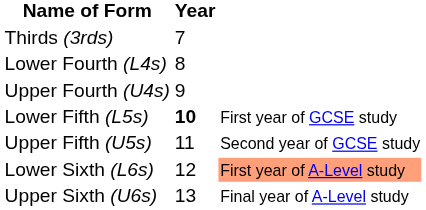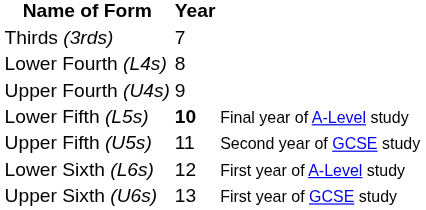 <table style="margin:1em auto;">
 <tr>
 <th>Name of Form</th>
 <th>Year</th>
 <td></td>
 </tr>
 <tr>
 <td>Thirds <em>(3rds)</em></td>
 <td>7</td>
 </tr>
 <tr>
 <td>Lower Fourth <em>(L4s)</em></td>
 <td>8</td>
 </tr>
 <tr>
 <td>Upper Fourth <em>(U4s)</em></td>
 <td>9</td>
 </tr>
 <tr>
 <td>Lower Fifth <em>(L5s)</em></td>
 <td><strong>10</strong></td>
-<td><small>First year of <a href='#'>GCSE</a> study</small></td>
+<td><small>Final year of <a href='#'>A-Level</a> study</small></td>
 </tr>
 <tr>
 <td>Upper Fifth <em>(U5s)</em></td>
 <td>11</td>
 <td><small>Second year of <a href='#'>GCSE</a> study</small></td>
 </tr>
 <tr>
 <td>Lower Sixth <em>(L6s)</em></td>
 <td>12</td>
-<td style="background: lightsalmon;"><small>First year of <a href='#'>A-Level</a> study</small></td>
+<td><small>First year of <a href='#'>A-Level</a> study</small></td>
 </tr>
 <tr>
 <td>Upper Sixth <em>(U6s)</em></td>
 <td>13</td>
-<td><small>Final year of <a href='#'>A-Level</a> study</small></td>
+<td><small>First year of <a href='#'>GCSE</a> study</small></td>
 </tr>
 </table>
